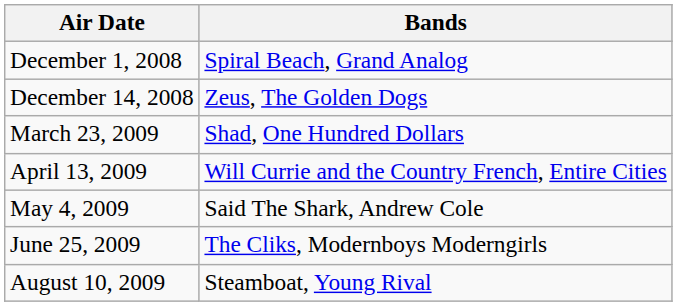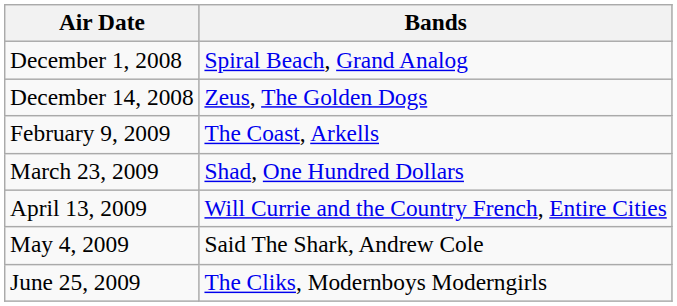 <table class="wikitable">
 <tr>
 <th>Air Date</th>
 <th>Bands</th>
 </tr>
 <tr>
 <td>December 1, 2008</td>
 <td><a href='#'>Spiral Beach</a>, <a href='#'>Grand Analog</a></td>
 </tr>
 <tr>
 <td>December 14, 2008</td>
 <td><a href='#'>Zeus</a>, <a href='#'>The Golden Dogs</a></td>
+</tr>
+<tr>
+<td>February 9, 2009</td>
+<td><a href='#'>The Coast</a>, <a href='#'>Arkells</a></td>
 </tr>
 <tr>
 <td>March 23, 2009</td>
 <td><a href='#'>Shad</a>, <a href='#'>One Hundred Dollars</a></td>
 </tr>
 <tr>
 <td>April 13, 2009</td>
 <td><a href='#'>Will Currie and the Country French</a>, <a href='#'>Entire Cities</a></td>
 </tr>
 <tr>
 <td>May 4, 2009</td>
 <td>Said The Shark, Andrew Cole</td>
 </tr>
 <tr>
 <td>June 25, 2009</td>
 <td><a href='#'>The Cliks</a>, Modernboys Moderngirls</td>
 </tr>
-<tr>
-<td>August 10, 2009</td>
-<td>Steamboat, <a href='#'>Young Rival</a></td>
-</tr>
 </table>
